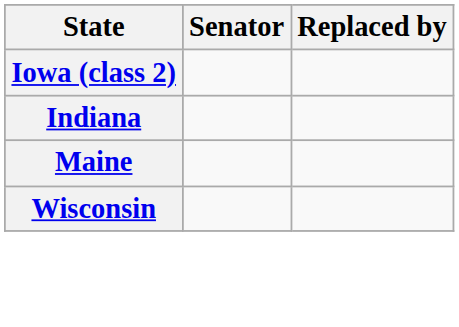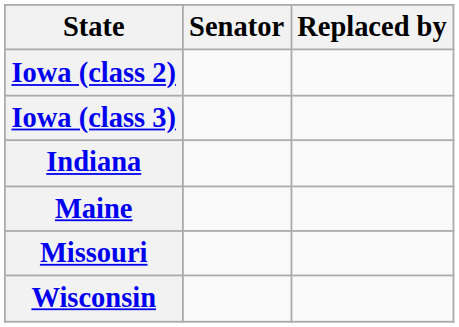 <table class="wikitable sortable plainrowheaders">
 <tr>
 <th scope="col">State</th>
 <th scope="col">Senator</th>
 <th scope="col">Replaced by</th>
 </tr>
 <tr>
 <th><a href='#'>Iowa (class 2)</a></th>
+<td></td>
+<td></td>
+</tr>
+<tr>
+<th><a href='#'>Iowa (class 3)</a></th>
 <td></td>
 <td></td>
 </tr>
 <tr>
 <th><a href='#'>Indiana</a></th>
 <td></td>
 <td></td>
 </tr>
 <tr>
 <th><a href='#'>Maine</a></th>
 <td></td>
 <td></td>
 </tr>
 <tr>
+<th><a href='#'>Missouri</a></th>
+<td></td>
+<td></td>
+</tr>
+<tr>
 <th><a href='#'>Wisconsin</a></th>
 <td></td>
 <td></td>
 </tr>
 </table>
